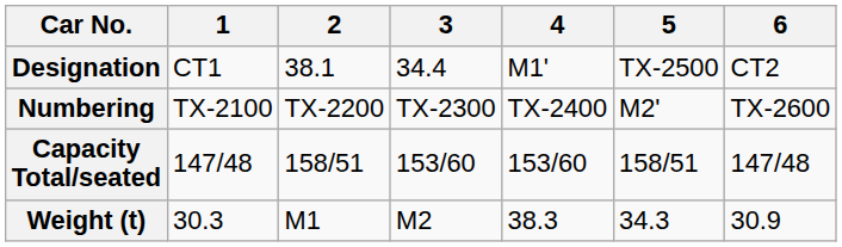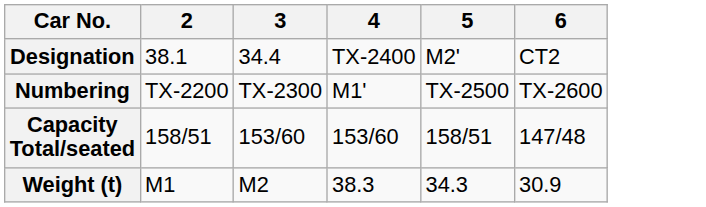 <table class="wikitable">
 <tr>
 <th>Car No.</th>
-<th>1</th>
 <th>2</th>
 <th>3</th>
 <th>4</th>
 <th>5</th>
 <th>6</th>
 </tr>
 <tr>
 <th>Designation</th>
-<td>CT1</td>
 <td>38.1</td>
 <td>34.4</td>
-<td>M1'</td>
-<td>TX-2500</td>
+<td>TX-2400</td>
+<td>M2'</td>
 <td>CT2</td>
 </tr>
 <tr>
 <th>Numbering</th>
-<td>TX-2100</td>
 <td>TX-2200</td>
 <td>TX-2300</td>
-<td>TX-2400</td>
-<td>M2'</td>
+<td>M1'</td>
+<td>TX-2500</td>
 <td>TX-2600</td>
 </tr>
 <tr>
 <th>Capacity<br>Total/seated</th>
-<td>147/48</td>
 <td>158/51</td>
 <td>153/60</td>
 <td>153/60</td>
 <td>158/51</td>
 <td>147/48</td>
 </tr>
 <tr>
 <th>Weight (t)</th>
-<td>30.3</td>
 <td>M1</td>
 <td>M2</td>
 <td>38.3</td>
 <td>34.3</td>
 <td>30.9</td>
 </tr>
 </table>
